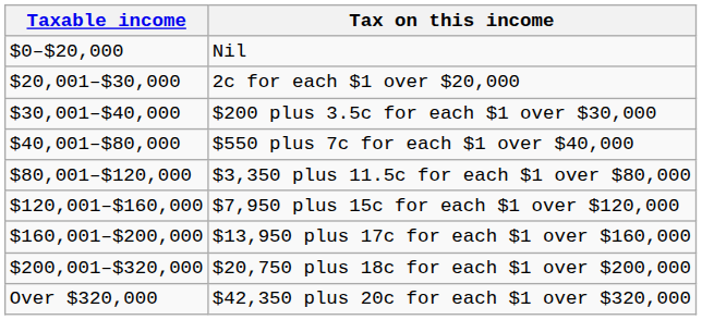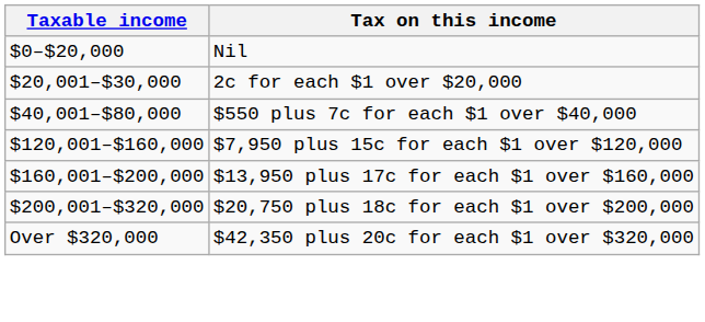 <table class="wikitable">
 <tr>
 <th><a href='#'>Taxable income</a></th>
 <th>Tax on this income</th>
 </tr>
 <tr>
 <td>$0–$20,000</td>
 <td>Nil</td>
 </tr>
 <tr>
 <td>$20,001–$30,000</td>
 <td>2c for each $1 over $20,000</td>
 </tr>
 <tr>
-<td>$30,001–$40,000</td>
-<td>$200 plus 3.5c for each $1 over $30,000</td>
-</tr>
-<tr>
 <td>$40,001–$80,000</td>
 <td>$550 plus 7c for each $1 over $40,000</td>
-</tr>
-<tr>
-<td>$80,001–$120,000</td>
-<td>$3,350 plus 11.5c for each $1 over $80,000</td>
 </tr>
 <tr>
 <td>$120,001–$160,000</td>
 <td>$7,950 plus 15c for each $1 over $120,000</td>
 </tr>
 <tr>
 <td>$160,001–$200,000</td>
 <td>$13,950 plus 17c for each $1 over $160,000</td>
 </tr>
 <tr>
 <td>$200,001–$320,000</td>
 <td>$20,750 plus 18c for each $1 over $200,000</td>
 </tr>
 <tr>
 <td>Over $320,000</td>
 <td>$42,350 plus 20c for each $1 over $320,000</td>
 </tr>
 </table>
